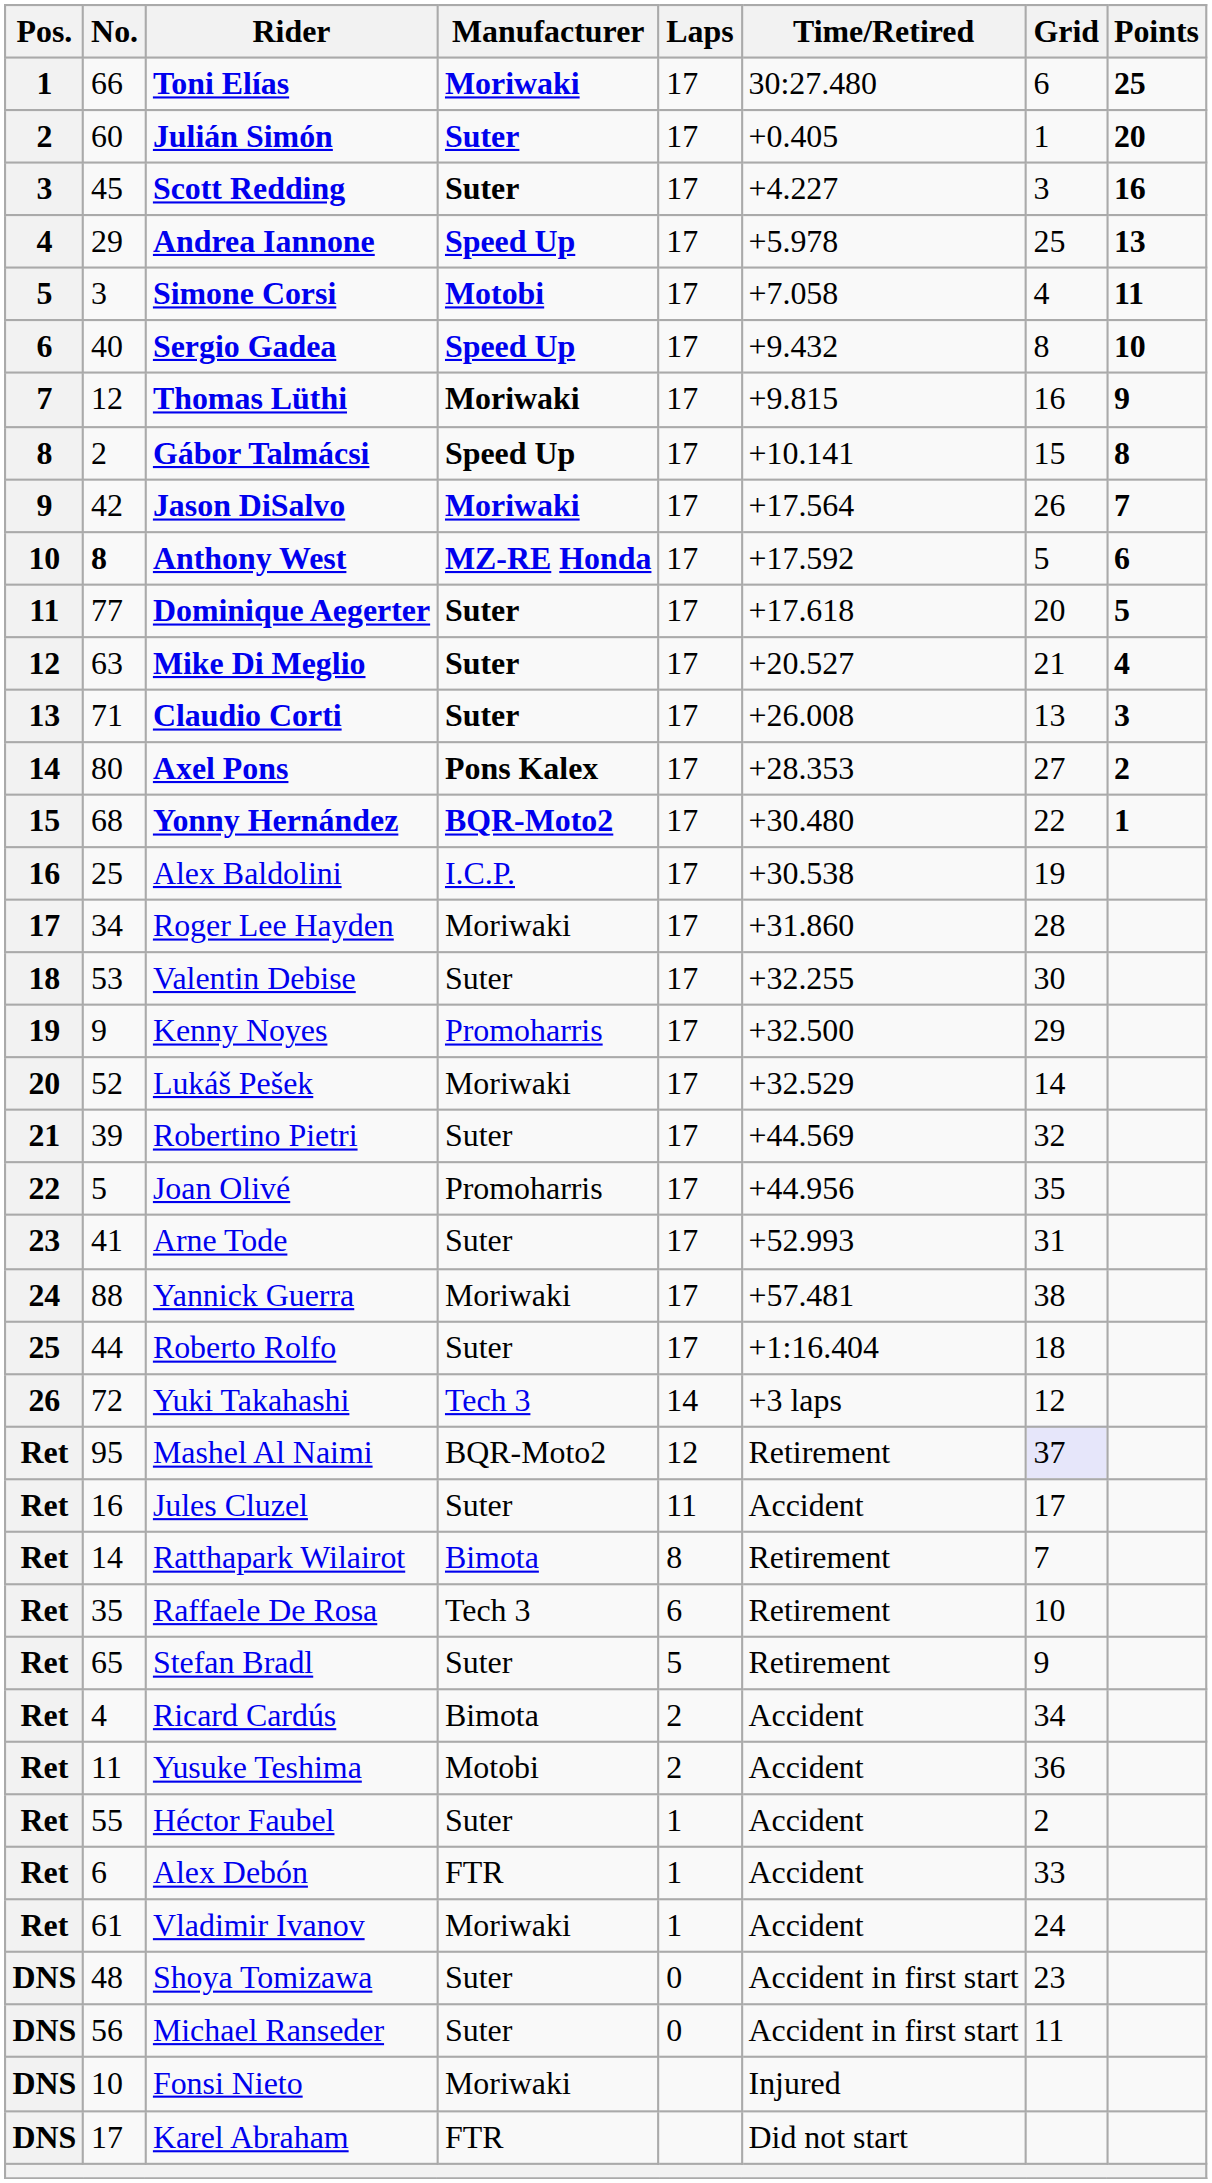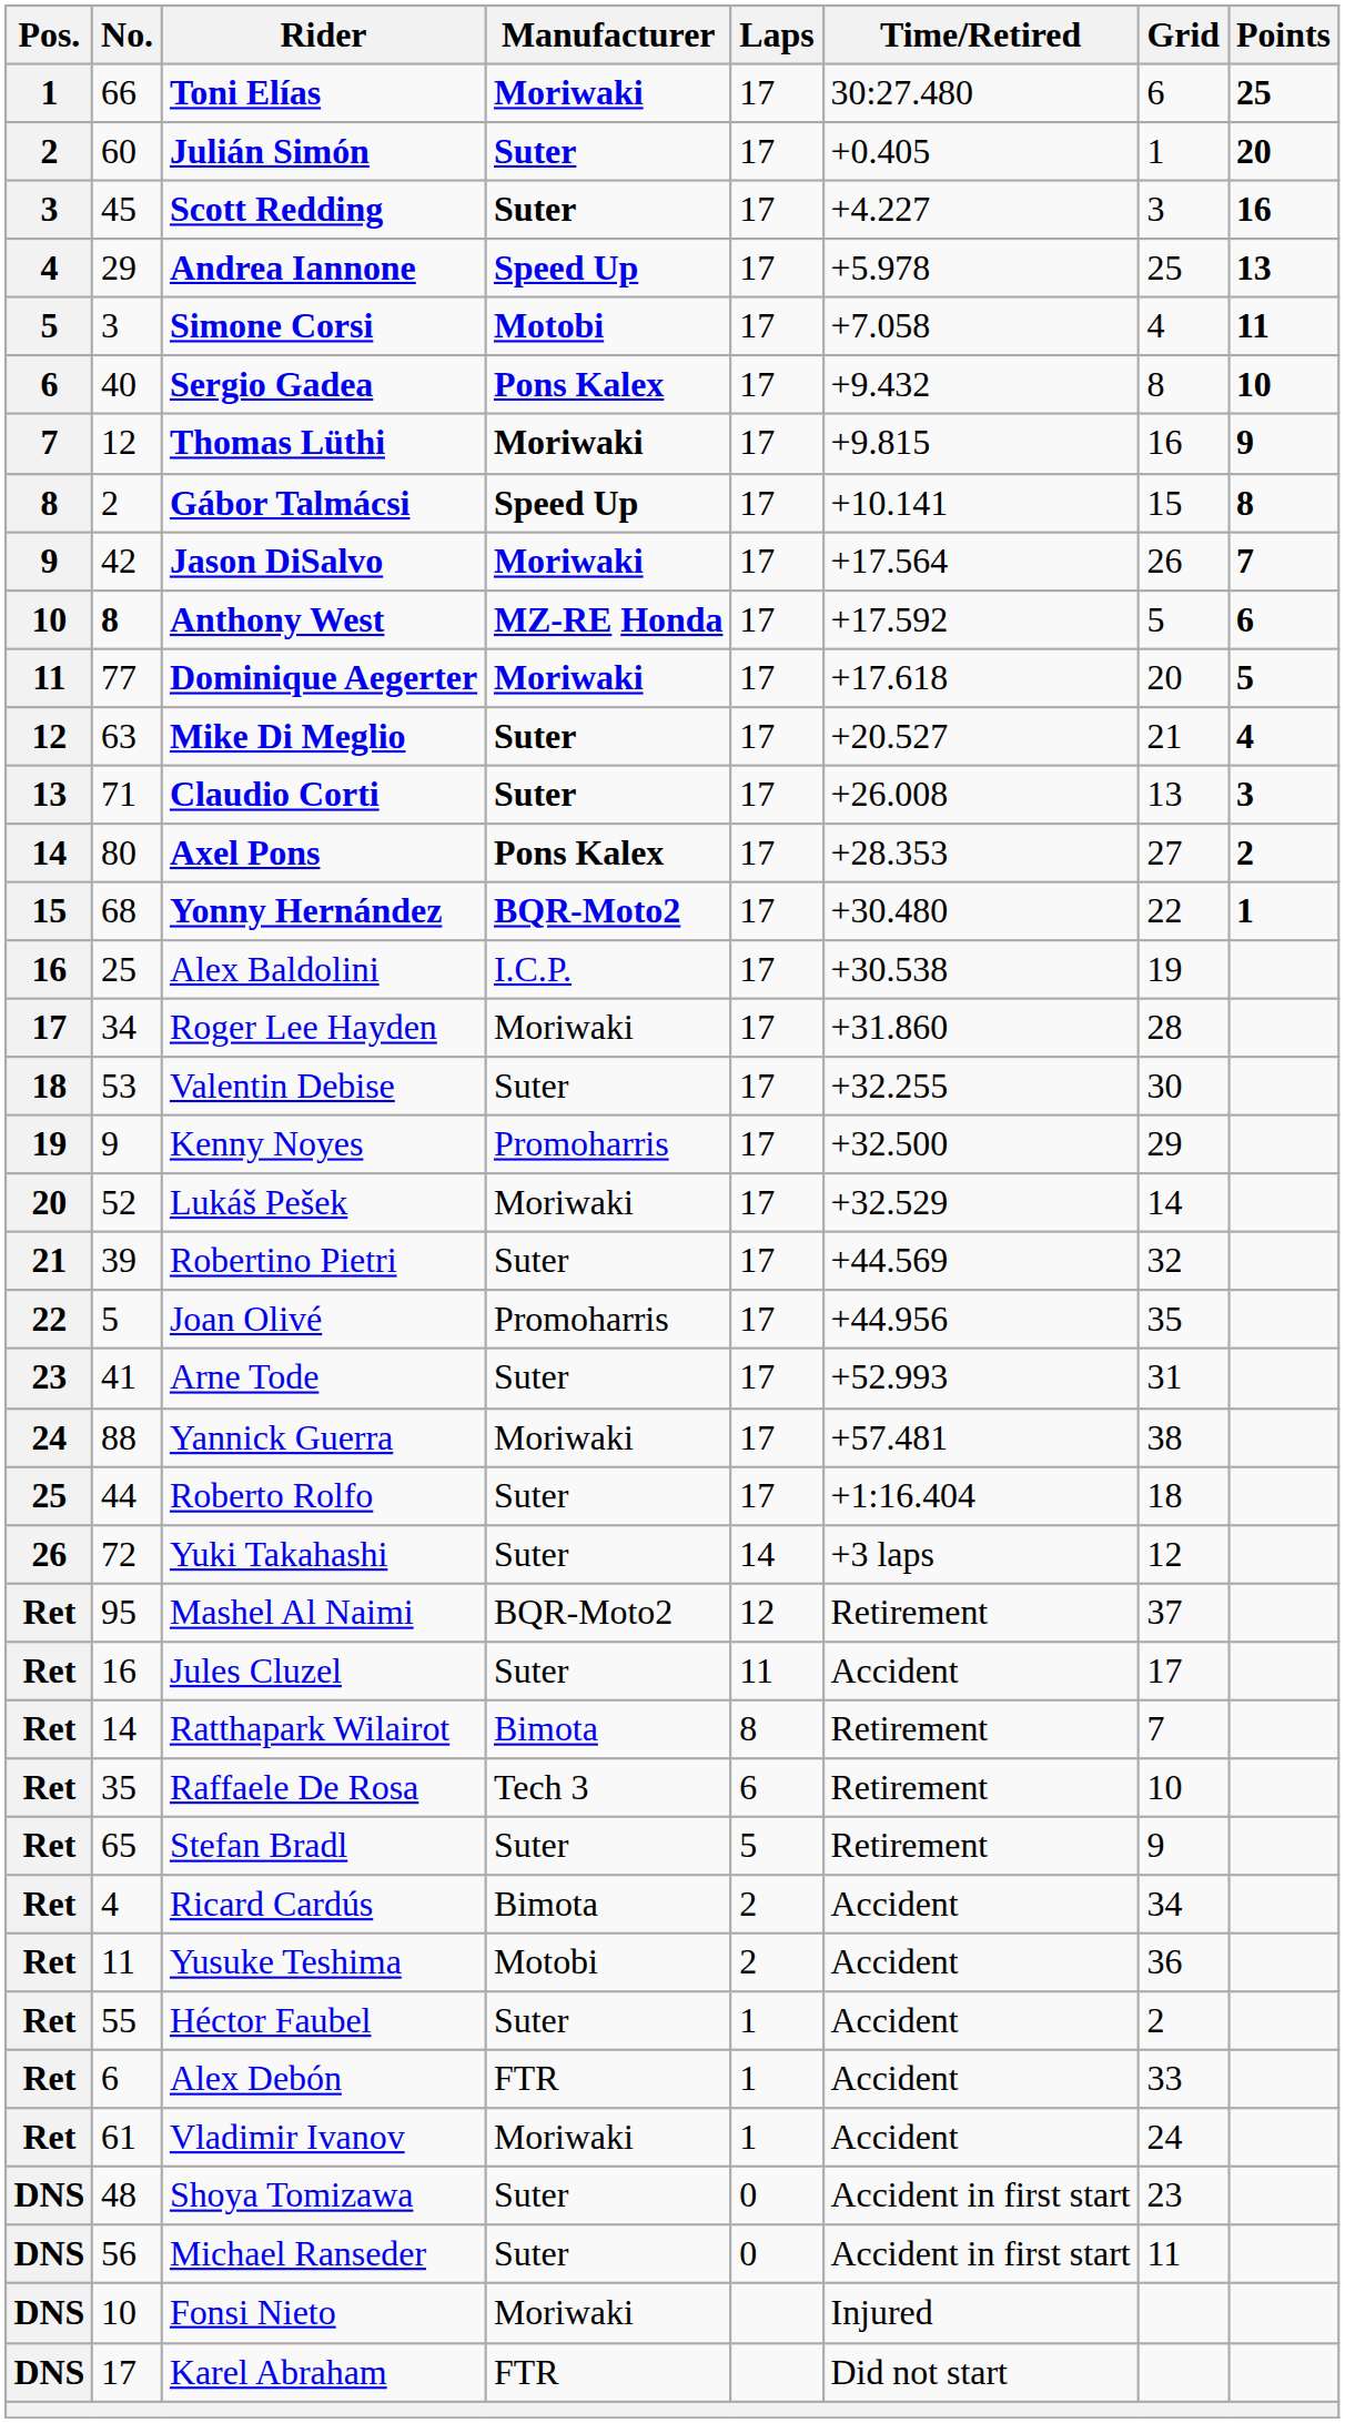 <table class="wikitable" style="font-size: 95%;">
 <tr>
 <th>Pos.</th>
 <th>No.</th>
 <th>Rider</th>
 <th>Manufacturer</th>
 <th>Laps</th>
 <th>Time/Retired</th>
 <th>Grid</th>
 <th>Points</th>
 </tr>
 <tr>
 <th>1</th>
 <td>66</td>
 <td> <strong><a href='#'>Toni Elías</a></strong></td>
 <td><strong><a href='#'>Moriwaki</a></strong></td>
 <td>17</td>
 <td>30:27.480</td>
 <td>6</td>
 <td><strong>25</strong></td>
 </tr>
 <tr>
 <th>2</th>
 <td>60</td>
 <td> <strong><a href='#'>Julián Simón</a></strong></td>
 <td><strong><a href='#'>Suter</a></strong></td>
 <td>17</td>
 <td>+0.405</td>
 <td>1</td>
 <td><strong>20</strong></td>
 </tr>
 <tr>
 <th>3</th>
 <td>45</td>
 <td> <strong><a href='#'>Scott Redding</a></strong></td>
 <td><strong>Suter</strong></td>
 <td>17</td>
 <td>+4.227</td>
 <td>3</td>
 <td><strong>16</strong></td>
 </tr>
 <tr>
 <th>4</th>
 <td>29</td>
 <td> <strong><a href='#'>Andrea Iannone</a></strong></td>
 <td><strong><a href='#'>Speed Up</a></strong></td>
 <td>17</td>
 <td>+5.978</td>
 <td>25</td>
 <td><strong>13</strong></td>
 </tr>
 <tr>
 <th>5</th>
 <td>3</td>
 <td> <strong><a href='#'>Simone Corsi</a></strong></td>
 <td><strong><a href='#'>Motobi</a></strong></td>
 <td>17</td>
 <td>+7.058</td>
 <td>4</td>
 <td><strong>11</strong></td>
 </tr>
 <tr>
 <th>6</th>
 <td>40</td>
 <td> <strong><a href='#'>Sergio Gadea</a></strong></td>
-<td><strong><a href='#'>Speed Up</a></strong></td>
+<td><strong><a href='#'>Pons Kalex</a></strong></td>
 <td>17</td>
 <td>+9.432</td>
 <td>8</td>
 <td><strong>10</strong></td>
 </tr>
 <tr>
 <th>7</th>
 <td>12</td>
 <td> <strong><a href='#'>Thomas Lüthi</a></strong></td>
 <td><strong>Moriwaki</strong></td>
 <td>17</td>
 <td>+9.815</td>
 <td>16</td>
 <td><strong>9</strong></td>
 </tr>
 <tr>
 <th>8</th>
 <td>2</td>
 <td> <strong><a href='#'>Gábor Talmácsi</a></strong></td>
 <td><strong>Speed Up</strong></td>
 <td>17</td>
 <td>+10.141</td>
 <td>15</td>
 <td><strong>8</strong></td>
 </tr>
 <tr>
 <th>9</th>
 <td>42</td>
 <td> <strong><a href='#'>Jason DiSalvo</a></strong></td>
 <td><strong><a href='#'>Moriwaki</a></strong></td>
 <td>17</td>
 <td>+17.564</td>
 <td>26</td>
 <td><strong>7</strong></td>
 </tr>
 <tr>
 <th>10</th>
 <td><strong>8</strong></td>
 <td> <strong><a href='#'>Anthony West</a></strong></td>
 <td><strong><a href='#'>MZ-RE</a> <a href='#'>Honda</a></strong></td>
 <td>17</td>
 <td>+17.592</td>
 <td>5</td>
 <td><strong>6</strong></td>
 </tr>
 <tr>
 <th>11</th>
 <td>77</td>
 <td> <strong><a href='#'>Dominique Aegerter</a></strong></td>
-<td><strong>Suter</strong></td>
+<td><strong><a href='#'>Moriwaki</a></strong></td>
 <td>17</td>
 <td>+17.618</td>
 <td>20</td>
 <td><strong>5</strong></td>
 </tr>
 <tr>
 <th>12</th>
 <td>63</td>
 <td> <strong><a href='#'>Mike Di Meglio</a></strong></td>
 <td><strong>Suter</strong></td>
 <td>17</td>
 <td>+20.527</td>
 <td>21</td>
 <td><strong>4</strong></td>
 </tr>
 <tr>
 <th>13</th>
 <td>71</td>
 <td> <strong><a href='#'>Claudio Corti</a></strong></td>
 <td><strong>Suter</strong></td>
 <td>17</td>
 <td>+26.008</td>
 <td>13</td>
 <td><strong>3</strong></td>
 </tr>
 <tr>
 <th>14</th>
 <td>80</td>
 <td> <strong><a href='#'>Axel Pons</a></strong></td>
 <td><strong>Pons Kalex</strong></td>
 <td>17</td>
 <td>+28.353</td>
 <td>27</td>
 <td><strong>2</strong></td>
 </tr>
 <tr>
 <th>15</th>
 <td>68</td>
 <td> <strong><a href='#'>Yonny Hernández</a></strong></td>
 <td><strong><a href='#'>BQR-Moto2</a></strong></td>
 <td>17</td>
 <td>+30.480</td>
 <td>22</td>
 <td><strong>1</strong></td>
 </tr>
 <tr>
 <th>16</th>
 <td>25</td>
 <td> <a href='#'>Alex Baldolini</a></td>
 <td><a href='#'>I.C.P.</a></td>
 <td>17</td>
 <td>+30.538</td>
 <td>19</td>
 <td></td>
 </tr>
 <tr>
 <th>17</th>
 <td>34</td>
 <td> <a href='#'>Roger Lee Hayden</a></td>
 <td>Moriwaki</td>
 <td>17</td>
 <td>+31.860</td>
 <td>28</td>
 <td></td>
 </tr>
 <tr>
 <th>18</th>
 <td>53</td>
 <td> <a href='#'>Valentin Debise</a></td>
 <td>Suter</td>
 <td>17</td>
 <td>+32.255</td>
 <td>30</td>
 <td></td>
 </tr>
 <tr>
 <th>19</th>
 <td>9</td>
 <td> <a href='#'>Kenny Noyes</a></td>
 <td><a href='#'>Promoharris</a></td>
 <td>17</td>
 <td>+32.500</td>
 <td>29</td>
 <td></td>
 </tr>
 <tr>
 <th>20</th>
 <td>52</td>
 <td> <a href='#'>Lukáš Pešek</a></td>
 <td>Moriwaki</td>
 <td>17</td>
 <td>+32.529</td>
 <td>14</td>
 <td></td>
 </tr>
 <tr>
 <th>21</th>
 <td>39</td>
 <td> <a href='#'>Robertino Pietri</a></td>
 <td>Suter</td>
 <td>17</td>
 <td>+44.569</td>
 <td>32</td>
 <td></td>
 </tr>
 <tr>
 <th>22</th>
 <td>5</td>
 <td> <a href='#'>Joan Olivé</a></td>
 <td>Promoharris</td>
 <td>17</td>
 <td>+44.956</td>
 <td>35</td>
 <td></td>
 </tr>
 <tr>
 <th>23</th>
 <td>41</td>
 <td> <a href='#'>Arne Tode</a></td>
 <td>Suter</td>
 <td>17</td>
 <td>+52.993</td>
 <td>31</td>
 <td></td>
 </tr>
 <tr>
 <th>24</th>
 <td>88</td>
 <td> <a href='#'>Yannick Guerra</a></td>
 <td>Moriwaki</td>
 <td>17</td>
 <td>+57.481</td>
 <td>38</td>
 <td></td>
 </tr>
 <tr>
 <th>25</th>
 <td>44</td>
 <td> <a href='#'>Roberto Rolfo</a></td>
 <td>Suter</td>
 <td>17</td>
 <td>+1:16.404</td>
 <td>18</td>
 <td></td>
 </tr>
 <tr>
 <th>26</th>
 <td>72</td>
 <td> <a href='#'>Yuki Takahashi</a></td>
-<td><a href='#'>Tech 3</a></td>
+<td>Suter</td>
 <td>14</td>
 <td>+3 laps</td>
 <td>12</td>
 <td></td>
 </tr>
 <tr>
 <th>Ret</th>
 <td>95</td>
 <td> <a href='#'>Mashel Al Naimi</a></td>
 <td>BQR-Moto2</td>
 <td>12</td>
 <td>Retirement</td>
-<td style="background: lavender;">37</td>
+<td>37</td>
 <td></td>
 </tr>
 <tr>
 <th>Ret</th>
 <td>16</td>
 <td> <a href='#'>Jules Cluzel</a></td>
 <td>Suter</td>
 <td>11</td>
 <td>Accident</td>
 <td>17</td>
 <td></td>
 </tr>
 <tr>
 <th>Ret</th>
 <td>14</td>
 <td> <a href='#'>Ratthapark Wilairot</a></td>
 <td><a href='#'>Bimota</a></td>
 <td>8</td>
 <td>Retirement</td>
 <td>7</td>
 <td></td>
 </tr>
 <tr>
 <th>Ret</th>
 <td>35</td>
 <td> <a href='#'>Raffaele De Rosa</a></td>
 <td>Tech 3</td>
 <td>6</td>
 <td>Retirement</td>
 <td>10</td>
 <td></td>
 </tr>
 <tr>
 <th>Ret</th>
 <td>65</td>
 <td> <a href='#'>Stefan Bradl</a></td>
 <td>Suter</td>
 <td>5</td>
 <td>Retirement</td>
 <td>9</td>
 <td></td>
 </tr>
 <tr>
 <th>Ret</th>
 <td>4</td>
 <td> <a href='#'>Ricard Cardús</a></td>
 <td>Bimota</td>
 <td>2</td>
 <td>Accident</td>
 <td>34</td>
 <td></td>
 </tr>
 <tr>
 <th>Ret</th>
 <td>11</td>
 <td> <a href='#'>Yusuke Teshima</a></td>
 <td>Motobi</td>
 <td>2</td>
 <td>Accident</td>
 <td>36</td>
 <td></td>
 </tr>
 <tr>
 <th>Ret</th>
 <td>55</td>
 <td> <a href='#'>Héctor Faubel</a></td>
 <td>Suter</td>
 <td>1</td>
 <td>Accident</td>
 <td>2</td>
 <td></td>
 </tr>
 <tr>
 <th>Ret</th>
 <td>6</td>
 <td> <a href='#'>Alex Debón</a></td>
 <td>FTR</td>
 <td>1</td>
 <td>Accident</td>
 <td>33</td>
 <td></td>
 </tr>
 <tr>
 <th>Ret</th>
 <td>61</td>
 <td> <a href='#'>Vladimir Ivanov</a></td>
 <td>Moriwaki</td>
 <td>1</td>
 <td>Accident</td>
 <td>24</td>
 <td></td>
 </tr>
 <tr>
 <th>DNS</th>
 <td>48</td>
 <td> <a href='#'>Shoya Tomizawa</a></td>
 <td>Suter</td>
 <td>0</td>
 <td>Accident in first start</td>
 <td>23</td>
 <td></td>
 </tr>
 <tr>
 <th>DNS</th>
 <td>56</td>
 <td> <a href='#'>Michael Ranseder</a></td>
 <td>Suter</td>
 <td>0</td>
 <td>Accident in first start</td>
 <td>11</td>
 <td></td>
 </tr>
 <tr>
 <th>DNS</th>
 <td>10</td>
 <td> <a href='#'>Fonsi Nieto</a></td>
 <td>Moriwaki</td>
 <td></td>
 <td>Injured</td>
 <td></td>
 <td></td>
 </tr>
 <tr>
 <th>DNS</th>
 <td>17</td>
 <td> <a href='#'>Karel Abraham</a></td>
 <td>FTR</td>
 <td></td>
 <td>Did not start</td>
 <td></td>
 <td></td>
 </tr>
 <tr>
 <th colspan=8></th>
 </tr>
 <tr>
 </tr>
 </table>
